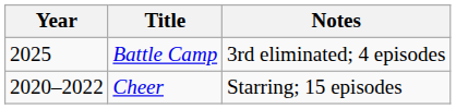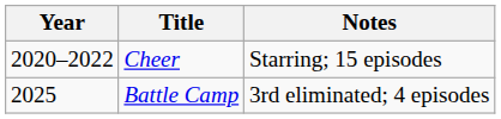 <table class="wikitable">
 <tr>
 <th>Year</th>
 <th>Title</th>
 <th>Notes</th>
 </tr>
 <tr>
+<td>2020–2022</td>
+<td><em><a href='#'>Cheer</a></em></td>
+<td>Starring; 15 episodes</td>
+</tr>
+<tr>
 <td>2025</td>
 <td><em><a href='#'>Battle Camp</a></em></td>
 <td>3rd eliminated; 4 episodes</td>
 </tr>
-<tr>
-<td>2020–2022</td>
-<td><em><a href='#'>Cheer</a></em></td>
-<td>Starring; 15 episodes</td>
-</tr>
 </table>
